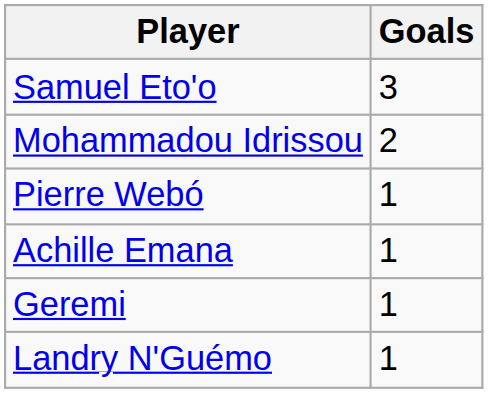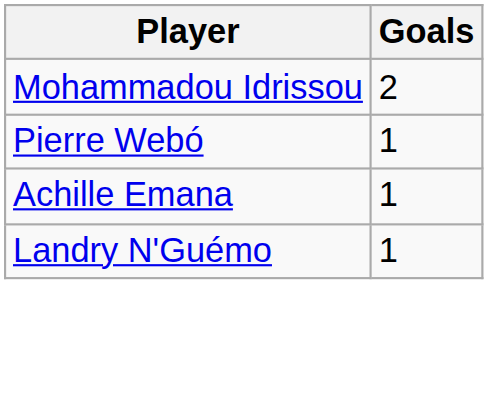 <table class="wikitable sortable" style="text-align: left;">
 <tr>
 <th>Player</th>
 <th>Goals</th>
-</tr>
-<tr>
-<td><a href='#'>Samuel Eto'o</a></td>
-<td>3</td>
 </tr>
 <tr>
 <td><a href='#'>Mohammadou Idrissou</a></td>
 <td>2</td>
 </tr>
 <tr>
 <td><a href='#'>Pierre Webó</a></td>
 <td>1</td>
 </tr>
 <tr>
 <td><a href='#'>Achille Emana</a></td>
 <td>1</td>
 </tr>
 <tr>
-<td><a href='#'>Geremi</a></td>
-<td>1</td>
-</tr>
-<tr>
 <td><a href='#'>Landry N'Guémo</a></td>
 <td>1</td>
 </tr>
 </table>
